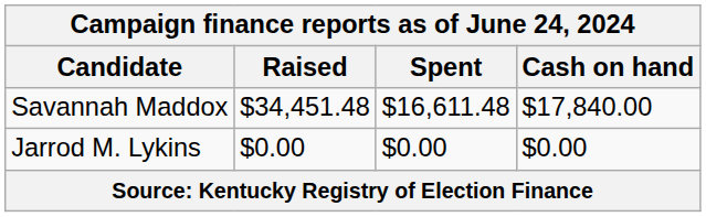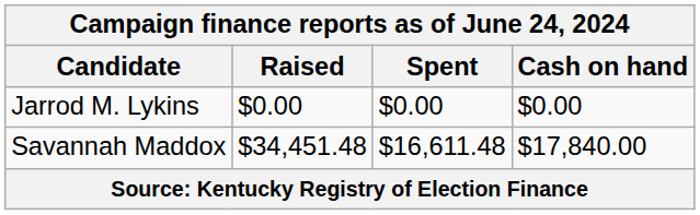 <table class="wikitable sortable">
 <tr>
 <th colspan=4>Campaign finance reports as of June 24, 2024</th>
 </tr>
 <tr style="text-align:center;">
 <th>Candidate</th>
 <th>Raised</th>
 <th>Spent</th>
 <th>Cash on hand</th>
 </tr>
 <tr>
+<td>Jarrod M. Lykins</td>
+<td>$0.00</td>
+<td>$0.00</td>
+<td>$0.00</td>
+</tr>
+<tr>
 <td>Savannah Maddox</td>
 <td>$34,451.48</td>
 <td>$16,611.48</td>
 <td>$17,840.00</td>
 </tr>
 <tr>
-<td>Jarrod M. Lykins</td>
-<td>$0.00</td>
-<td>$0.00</td>
-<td>$0.00</td>
-</tr>
-<tr>
 <th colspan="4"><small>Source: Kentucky Registry of Election Finance</small></th>
 </tr>
 </table>
